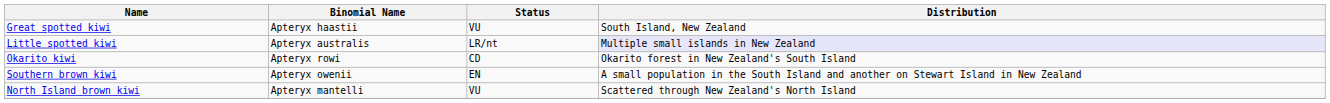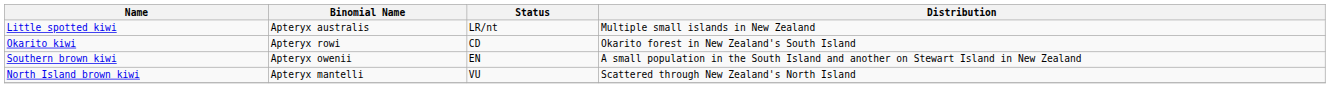 <table class="wikitable" style="width:90%">
 <tr>
 <th style="width:20%">Name</th>
 <th style="width:15%">Binomial Name</th>
 <th style="width:10%">Status</th>
 <th>Distribution</th>
 </tr>
 <tr>
-<td><a href='#'>Great spotted kiwi</a></td>
-<td>Apteryx haastii</td>
-<td>VU</td>
-<td>South Island, New Zealand</td>
-</tr>
-<tr>
 <td><a href='#'>Little spotted kiwi</a></td>
 <td>Apteryx australis</td>
 <td>LR/nt</td>
-<td style="background: lavender;">Multiple small islands in New Zealand</td>
+<td>Multiple small islands in New Zealand</td>
 </tr>
 <tr>
 <td><a href='#'>Okarito kiwi</a></td>
 <td>Apteryx rowi</td>
 <td>CD</td>
 <td>Okarito forest in New Zealand's South Island</td>
 </tr>
 <tr>
 <td><a href='#'>Southern brown kiwi</a></td>
 <td>Apteryx owenii</td>
 <td>EN</td>
 <td>A small population in the South Island and another on Stewart Island in New Zealand</td>
 </tr>
 <tr>
 <td><a href='#'>North Island brown kiwi</a></td>
 <td>Apteryx mantelli</td>
 <td>VU</td>
 <td>Scattered through New Zealand's North Island</td>
 </tr>
 <tr>
 </tr>
 </table>
